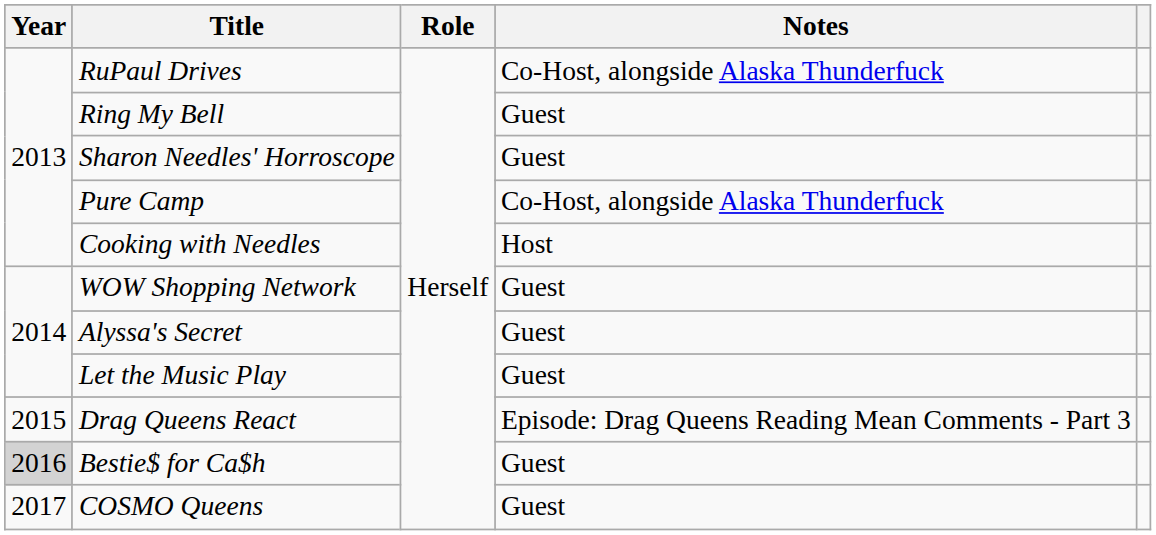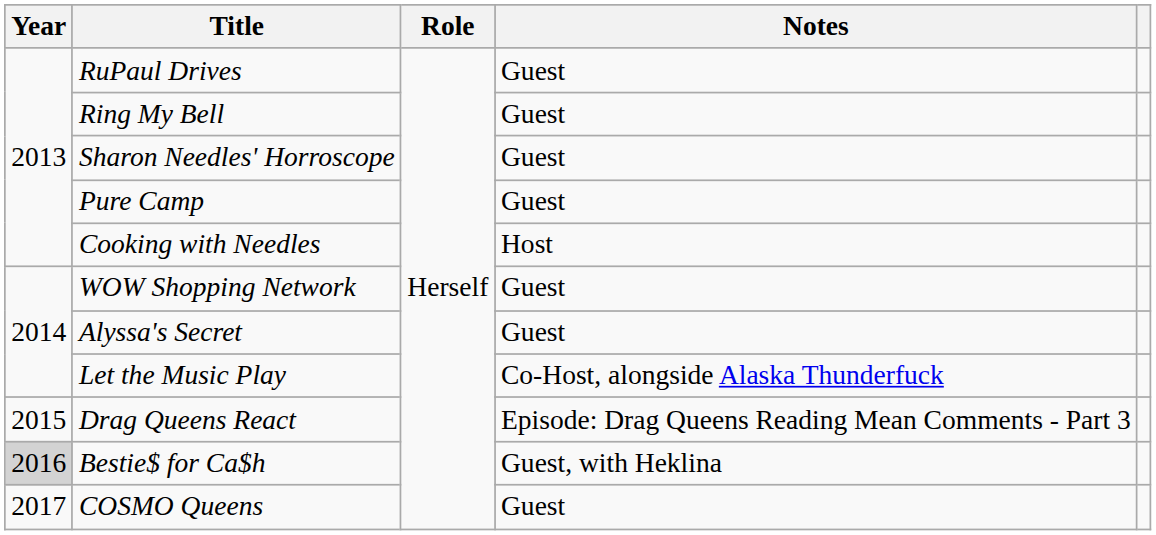 <table class="wikitable">
 <tr>
 <th>Year</th>
 <th>Title</th>
 <th>Role</th>
 <th>Notes</th>
 <th></th>
 </tr>
 <tr>
 <td rowspan="5">2013</td>
 <td><em>RuPaul Drives</em></td>
 <td rowspan="11">Herself</td>
-<td>Co-Host, alongside <a href='#'>Alaska Thunderfuck</a></td>
+<td>Guest</td>
 <td></td>
 </tr>
 <tr>
 <td><em>Ring My Bell</em></td>
 <td>Guest</td>
 <td></td>
 </tr>
 <tr>
 <td><em>Sharon Needles' Horroscope</em></td>
 <td>Guest</td>
 <td></td>
 </tr>
 <tr>
 <td><em>Pure Camp</em></td>
-<td>Co-Host, alongside <a href='#'>Alaska Thunderfuck</a></td>
+<td>Guest</td>
 <td></td>
 </tr>
 <tr>
 <td><em>Cooking with Needles</em></td>
 <td>Host</td>
 <td></td>
 </tr>
 <tr>
 <td rowspan="3">2014</td>
 <td><em>WOW Shopping Network</em></td>
 <td>Guest</td>
 <td></td>
 </tr>
 <tr>
 <td><em>Alyssa's Secret</em></td>
 <td>Guest</td>
 <td></td>
 </tr>
 <tr>
 <td><em>Let the Music Play</em></td>
-<td>Guest</td>
+<td>Co-Host, alongside <a href='#'>Alaska Thunderfuck</a></td>
 <td></td>
 </tr>
 <tr>
 <td>2015</td>
 <td><em>Drag Queens React</em></td>
 <td>Episode: Drag Queens Reading Mean Comments - Part 3</td>
 <td></td>
 </tr>
 <tr>
 <td style="background: lightgrey;">2016</td>
 <td><em>Bestie$ for Ca$h</em></td>
-<td>Guest</td>
+<td>Guest, with Heklina</td>
 <td></td>
 </tr>
 <tr>
 <td>2017</td>
 <td><em>COSMO Queens</em></td>
 <td>Guest</td>
 <td></td>
 </tr>
 </table>
